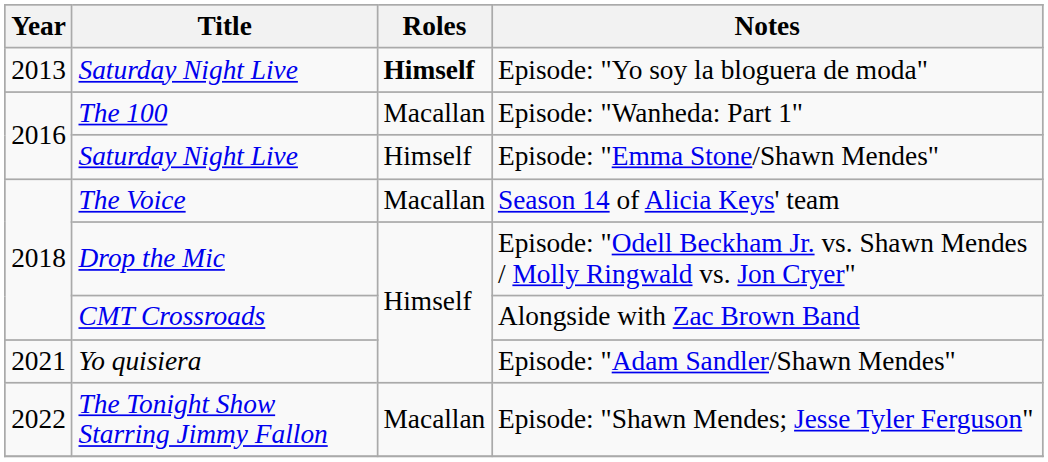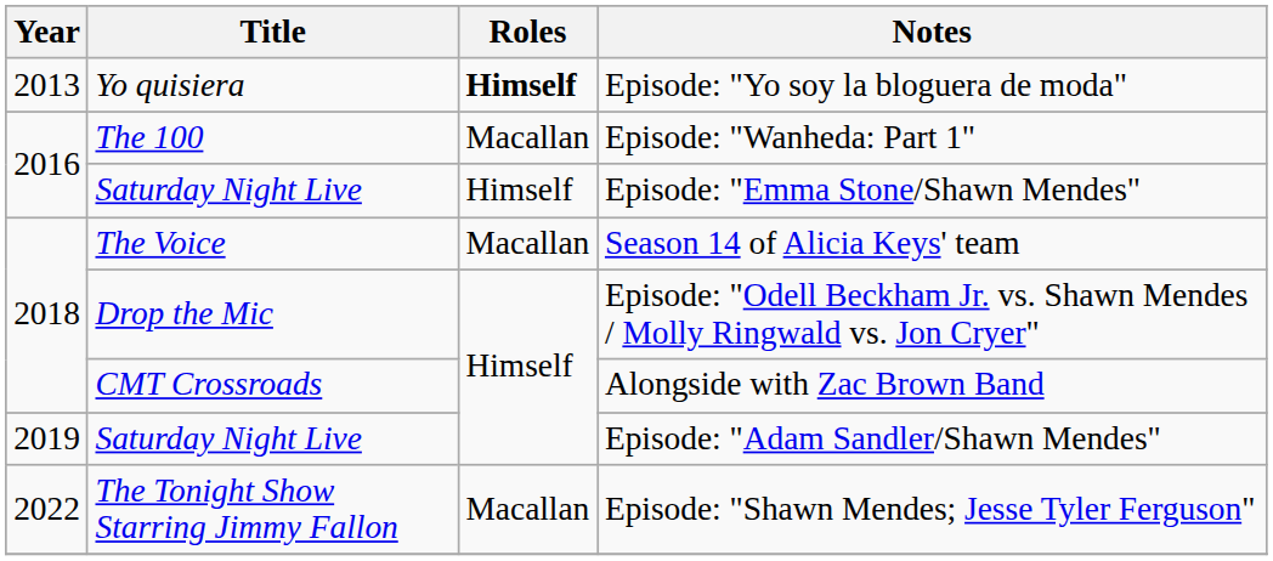 <table class="wikitable sortable">
 <tr>
 <th>Year</th>
 <th>Title</th>
 <th>Roles</th>
 <th class=unsortable>Notes</th>
 </tr>
 <tr>
 <td>2013</td>
-<td><em><a href='#'>Saturday Night Live</a></em></td>
+<td><em>Yo quisiera</em></td>
 <td><strong>Himself</strong></td>
 <td>Episode: "Yo soy la bloguera de moda"</td>
 </tr>
 <tr>
 <td rowspan="2">2016</td>
 <td><em><a href='#'>The 100</a></em></td>
 <td>Macallan</td>
 <td>Episode: "Wanheda: Part 1"</td>
 </tr>
 <tr>
 <td><em><a href='#'>Saturday Night Live</a></em></td>
 <td>Himself</td>
 <td>Episode: "<a href='#'>Emma Stone</a>/Shawn Mendes"</td>
 </tr>
 <tr>
 <td rowspan=3>2018</td>
 <td><em><a href='#'>The Voice</a></em></td>
 <td>Macallan</td>
 <td><a href='#'>Season 14</a> of <a href='#'>Alicia Keys</a>' team</td>
 </tr>
 <tr>
 <td><em><a href='#'>Drop the Mic</a></em></td>
 <td rowspan="3">Himself</td>
 <td>Episode: "<a href='#'>Odell Beckham Jr.</a> vs. Shawn Mendes / <a href='#'>Molly Ringwald</a> vs. <a href='#'>Jon Cryer</a>"</td>
 </tr>
 <tr>
 <td><em><a href='#'>CMT Crossroads</a></em></td>
 <td>Alongside with <a href='#'>Zac Brown Band</a></td>
 </tr>
 <tr>
-<td>2021</td>
-<td><em>Yo quisiera</em></td>
+<td>2019</td>
+<td><em><a href='#'>Saturday Night Live</a></em></td>
 <td>Episode: "<a href='#'>Adam Sandler</a>/Shawn Mendes"</td>
 </tr>
 <tr>
 <td>2022</td>
 <td><em><a href='#'>The Tonight Show Starring Jimmy Fallon</a></em></td>
 <td>Macallan</td>
 <td>Episode: "Shawn Mendes; <a href='#'>Jesse Tyler Ferguson</a>"</td>
 </tr>
 <tr>
 </tr>
 </table>
